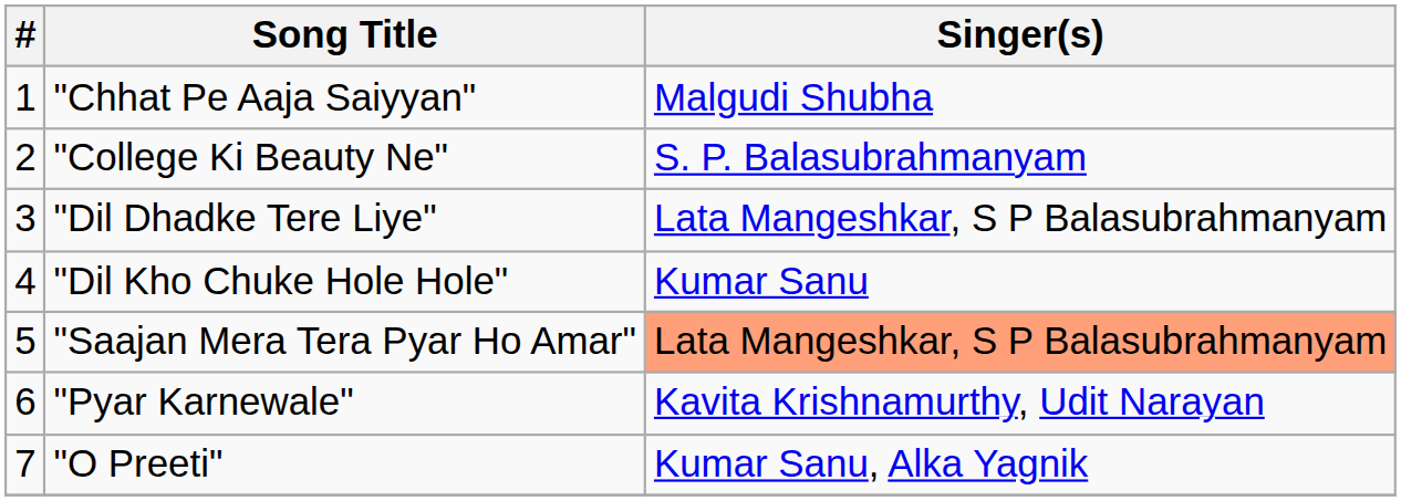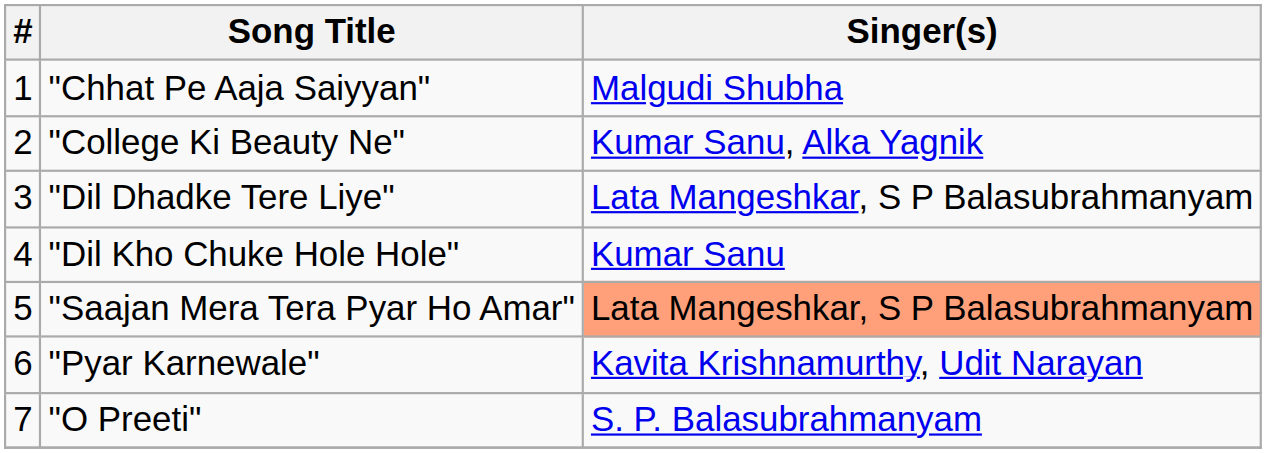 <table class="wikitable">
 <tr>
 <th>#</th>
 <th>Song Title</th>
 <th>Singer(s)</th>
 </tr>
 <tr>
 <td>1</td>
 <td>"Chhat Pe Aaja Saiyyan"</td>
 <td><a href='#'>Malgudi Shubha</a></td>
 </tr>
 <tr>
 <td>2</td>
 <td>"College Ki Beauty Ne"</td>
-<td><a href='#'>S. P. Balasubrahmanyam</a></td>
+<td><a href='#'>Kumar Sanu</a>, <a href='#'>Alka Yagnik</a></td>
 </tr>
 <tr>
 <td>3</td>
 <td>"Dil Dhadke Tere Liye"</td>
 <td><a href='#'>Lata Mangeshkar</a>, S P Balasubrahmanyam</td>
 </tr>
 <tr>
 <td>4</td>
 <td>"Dil Kho Chuke Hole Hole"</td>
 <td><a href='#'>Kumar Sanu</a></td>
 </tr>
 <tr>
 <td>5</td>
 <td>"Saajan Mera Tera Pyar Ho Amar"</td>
 <td style="background: lightsalmon;">Lata Mangeshkar, S P Balasubrahmanyam</td>
 </tr>
 <tr>
 <td>6</td>
 <td>"Pyar Karnewale"</td>
 <td><a href='#'>Kavita Krishnamurthy</a>, <a href='#'>Udit Narayan</a></td>
 </tr>
 <tr>
 <td>7</td>
 <td>"O Preeti"</td>
-<td><a href='#'>Kumar Sanu</a>, <a href='#'>Alka Yagnik</a></td>
+<td><a href='#'>S. P. Balasubrahmanyam</a></td>
 </tr>
 <tr>
 </tr>
 </table>
